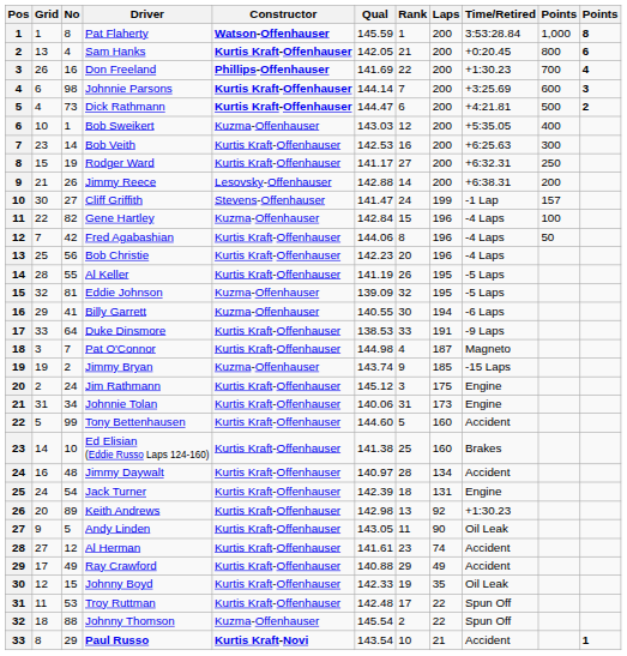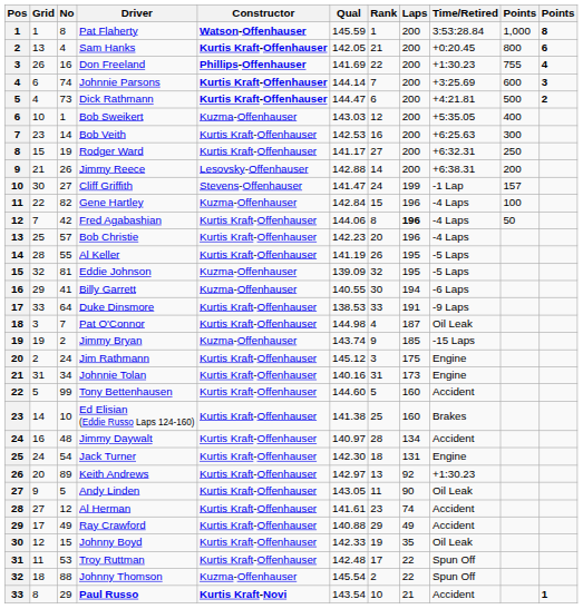 <table class="wikitable">
 <tr>
 <th>Pos</th>
 <th>Grid</th>
 <th>No</th>
 <th>Driver</th>
 <th>Constructor</th>
 <th>Qual</th>
 <th>Rank</th>
 <th>Laps</th>
 <th>Time/Retired</th>
 <th>Points</th>
 <th> Points</th>
 </tr>
 <tr>
 <th>1</th>
 <td>1</td>
 <td>8</td>
 <td> <a href='#'>Pat Flaherty</a></td>
 <td><strong><a href='#'>Watson</a>-<a href='#'>Offenhauser</a></strong></td>
 <td>145.59</td>
 <td>1</td>
 <td>200</td>
 <td>3:53:28.84</td>
 <td>1,000</td>
 <td><strong>8</strong></td>
 </tr>
 <tr>
 <th>2</th>
 <td>13</td>
 <td>4</td>
 <td> <a href='#'>Sam Hanks</a></td>
 <td><strong><a href='#'>Kurtis Kraft</a>-<a href='#'>Offenhauser</a></strong></td>
 <td>142.05</td>
 <td>21</td>
 <td>200</td>
 <td>+0:20.45</td>
 <td>800</td>
 <td><strong>6</strong></td>
 </tr>
 <tr>
 <th>3</th>
 <td>26</td>
 <td>16</td>
 <td> <a href='#'>Don Freeland</a></td>
 <td><strong><a href='#'>Phillips</a>-<a href='#'>Offenhauser</a></strong></td>
 <td>141.69</td>
 <td>22</td>
 <td>200</td>
 <td>+1:30.23</td>
-<td>700</td>
+<td>755</td>
 <td><strong>4</strong></td>
 </tr>
 <tr>
 <th>4</th>
 <td>6</td>
-<td>98</td>
+<td>74</td>
 <td> <a href='#'>Johnnie Parsons</a> <strong></strong></td>
 <td><strong><a href='#'>Kurtis Kraft</a>-<a href='#'>Offenhauser</a></strong></td>
 <td>144.14</td>
 <td>7</td>
 <td>200</td>
 <td>+3:25.69</td>
 <td>600</td>
 <td><strong>3</strong></td>
 </tr>
 <tr>
 <th>5</th>
 <td>4</td>
 <td>73</td>
 <td> <a href='#'>Dick Rathmann</a></td>
 <td><strong><a href='#'>Kurtis Kraft</a>-<a href='#'>Offenhauser</a></strong></td>
 <td>144.47</td>
 <td>6</td>
 <td>200</td>
 <td>+4:21.81</td>
 <td>500</td>
 <td><strong>2</strong></td>
 </tr>
 <tr>
 <th>6</th>
 <td>10</td>
 <td>1</td>
 <td> <a href='#'>Bob Sweikert</a> <strong></strong></td>
 <td><a href='#'>Kuzma</a>-<a href='#'>Offenhauser</a></td>
 <td>143.03</td>
 <td>12</td>
 <td>200</td>
 <td>+5:35.05</td>
 <td>400</td>
 <td></td>
 </tr>
 <tr>
 <th>7</th>
 <td>23</td>
 <td>14</td>
 <td> <a href='#'>Bob Veith</a> <strong></strong></td>
 <td><a href='#'>Kurtis Kraft</a>-<a href='#'>Offenhauser</a></td>
 <td>142.53</td>
 <td>16</td>
 <td>200</td>
 <td>+6:25.63</td>
 <td>300</td>
 <td></td>
 </tr>
 <tr>
 <th>8</th>
 <td>15</td>
 <td>19</td>
 <td> <a href='#'>Rodger Ward</a></td>
 <td><a href='#'>Kurtis Kraft</a>-<a href='#'>Offenhauser</a></td>
 <td>141.17</td>
 <td>27</td>
 <td>200</td>
 <td>+6:32.31</td>
 <td>250</td>
 <td></td>
 </tr>
 <tr>
 <th>9</th>
 <td>21</td>
 <td>26</td>
 <td> <a href='#'>Jimmy Reece</a></td>
 <td><a href='#'>Lesovsky</a>-<a href='#'>Offenhauser</a></td>
 <td>142.88</td>
 <td>14</td>
 <td>200</td>
 <td>+6:38.31</td>
 <td>200</td>
 <td></td>
 </tr>
 <tr>
 <th>10</th>
 <td>30</td>
 <td>27</td>
 <td> <a href='#'>Cliff Griffith</a></td>
 <td><a href='#'>Stevens</a>-<a href='#'>Offenhauser</a></td>
 <td>141.47</td>
 <td>24</td>
 <td>199</td>
 <td>-1 Lap</td>
 <td>157</td>
 <td></td>
 </tr>
 <tr>
 <th>11</th>
 <td>22</td>
 <td>82</td>
 <td> <a href='#'>Gene Hartley</a></td>
 <td><a href='#'>Kuzma</a>-<a href='#'>Offenhauser</a></td>
 <td>142.84</td>
 <td>15</td>
 <td>196</td>
 <td>-4 Laps</td>
 <td>100</td>
 <td></td>
 </tr>
 <tr>
 <th>12</th>
 <td>7</td>
 <td>42</td>
 <td> <a href='#'>Fred Agabashian</a></td>
 <td><a href='#'>Kurtis Kraft</a>-<a href='#'>Offenhauser</a></td>
 <td>144.06</td>
 <td>8</td>
-<td>196</td>
+<td><strong>196</strong></td>
 <td>-4 Laps</td>
 <td>50</td>
 <td></td>
 </tr>
 <tr>
 <th>13</th>
 <td>25</td>
-<td>56</td>
+<td>57</td>
 <td> <a href='#'>Bob Christie</a> <strong></strong></td>
 <td><a href='#'>Kurtis Kraft</a>-<a href='#'>Offenhauser</a></td>
 <td>142.23</td>
 <td>20</td>
 <td>196</td>
 <td>-4 Laps</td>
 <td></td>
 <td></td>
 </tr>
 <tr>
 <th>14</th>
 <td>28</td>
 <td>55</td>
 <td> <a href='#'>Al Keller</a></td>
 <td><a href='#'>Kurtis Kraft</a>-<a href='#'>Offenhauser</a></td>
 <td>141.19</td>
 <td>26</td>
 <td>195</td>
 <td>-5 Laps</td>
 <td></td>
 <td></td>
 </tr>
 <tr>
 <th>15</th>
 <td>32</td>
 <td>81</td>
 <td> <a href='#'>Eddie Johnson</a></td>
 <td><a href='#'>Kuzma</a>-<a href='#'>Offenhauser</a></td>
 <td>139.09</td>
 <td>32</td>
 <td>195</td>
 <td>-5 Laps</td>
 <td></td>
 <td></td>
 </tr>
 <tr>
 <th>16</th>
 <td>29</td>
 <td>41</td>
 <td> <a href='#'>Billy Garrett</a> <strong></strong></td>
 <td><a href='#'>Kuzma</a>-<a href='#'>Offenhauser</a></td>
 <td>140.55</td>
 <td>30</td>
 <td>194</td>
 <td>-6 Laps</td>
 <td></td>
 <td></td>
 </tr>
 <tr>
 <th>17</th>
 <td>33</td>
 <td>64</td>
 <td> <a href='#'>Duke Dinsmore</a></td>
 <td><a href='#'>Kurtis Kraft</a>-<a href='#'>Offenhauser</a></td>
 <td>138.53</td>
 <td>33</td>
 <td>191</td>
 <td>-9 Laps</td>
 <td></td>
 <td></td>
 </tr>
 <tr>
 <th>18</th>
 <td>3</td>
 <td>7</td>
 <td> <a href='#'>Pat O'Connor</a></td>
 <td><a href='#'>Kurtis Kraft</a>-<a href='#'>Offenhauser</a></td>
 <td>144.98</td>
 <td>4</td>
 <td>187</td>
-<td>Magneto</td>
+<td>Oil Leak</td>
 <td></td>
 <td></td>
 </tr>
 <tr>
 <th>19</th>
 <td>19</td>
 <td>2</td>
 <td> <a href='#'>Jimmy Bryan</a></td>
 <td><a href='#'>Kuzma</a>-<a href='#'>Offenhauser</a></td>
 <td>143.74</td>
 <td>9</td>
 <td>185</td>
 <td>-15 Laps</td>
 <td></td>
 <td></td>
 </tr>
 <tr>
 <th>20</th>
 <td>2</td>
 <td>24</td>
 <td> <a href='#'>Jim Rathmann</a></td>
 <td><a href='#'>Kurtis Kraft</a>-<a href='#'>Offenhauser</a></td>
 <td>145.12</td>
 <td>3</td>
 <td>175</td>
 <td>Engine</td>
 <td></td>
 <td></td>
 </tr>
 <tr>
 <th>21</th>
 <td>31</td>
 <td>34</td>
 <td> <a href='#'>Johnnie Tolan</a> <strong></strong></td>
 <td><a href='#'>Kurtis Kraft</a>-<a href='#'>Offenhauser</a></td>
-<td>140.06</td>
+<td>140.16</td>
 <td>31</td>
 <td>173</td>
 <td>Engine</td>
 <td></td>
 <td></td>
 </tr>
 <tr>
 <th>22</th>
 <td>5</td>
 <td>99</td>
 <td> <a href='#'>Tony Bettenhausen</a></td>
 <td><a href='#'>Kurtis Kraft</a>-<a href='#'>Offenhauser</a></td>
 <td>144.60</td>
 <td>5</td>
 <td>160</td>
 <td>Accident</td>
 <td></td>
 <td></td>
 </tr>
 <tr>
 <th>23</th>
 <td>14</td>
 <td>10</td>
 <td> <a href='#'>Ed Elisian</a><br><small>(<a href='#'>Eddie Russo</a> Laps 124-160)</small></td>
 <td><a href='#'>Kurtis Kraft</a>-<a href='#'>Offenhauser</a></td>
 <td>141.38</td>
 <td>25</td>
 <td>160</td>
 <td>Brakes</td>
 <td></td>
 <td></td>
 </tr>
 <tr>
 <th>24</th>
 <td>16</td>
 <td>48</td>
 <td> <a href='#'>Jimmy Daywalt</a></td>
 <td><a href='#'>Kurtis Kraft</a>-<a href='#'>Offenhauser</a></td>
 <td>140.97</td>
 <td>28</td>
 <td>134</td>
 <td>Accident</td>
 <td></td>
 <td></td>
 </tr>
 <tr>
 <th>25</th>
 <td>24</td>
 <td>54</td>
 <td> <a href='#'>Jack Turner</a> <strong></strong></td>
 <td><a href='#'>Kurtis Kraft</a>-<a href='#'>Offenhauser</a></td>
-<td>142.39</td>
+<td>142.30</td>
 <td>18</td>
 <td>131</td>
 <td>Engine</td>
 <td></td>
 <td></td>
 </tr>
 <tr>
 <th>26</th>
 <td>20</td>
 <td>89</td>
 <td> <a href='#'>Keith Andrews</a></td>
 <td><a href='#'>Kurtis Kraft</a>-<a href='#'>Offenhauser</a></td>
-<td>142.98</td>
+<td>142.97</td>
 <td>13</td>
 <td>92</td>
 <td>+1:30.23</td>
 <td></td>
 <td></td>
 </tr>
 <tr>
 <th>27</th>
 <td>9</td>
 <td>5</td>
 <td> <a href='#'>Andy Linden</a></td>
 <td><a href='#'>Kurtis Kraft</a>-<a href='#'>Offenhauser</a></td>
 <td>143.05</td>
 <td>11</td>
 <td>90</td>
 <td>Oil Leak</td>
 <td></td>
 <td></td>
 </tr>
 <tr>
 <th>28</th>
 <td>27</td>
 <td>12</td>
 <td> <a href='#'>Al Herman</a></td>
 <td><a href='#'>Kurtis Kraft</a>-<a href='#'>Offenhauser</a></td>
 <td>141.61</td>
 <td>23</td>
 <td>74</td>
 <td>Accident</td>
 <td></td>
 <td></td>
 </tr>
 <tr>
 <th>29</th>
 <td>17</td>
 <td>49</td>
 <td> <a href='#'>Ray Crawford</a></td>
 <td><a href='#'>Kurtis Kraft</a>-<a href='#'>Offenhauser</a></td>
 <td>140.88</td>
 <td>29</td>
 <td>49</td>
 <td>Accident</td>
 <td></td>
 <td></td>
 </tr>
 <tr>
 <th>30</th>
 <td>12</td>
 <td>15</td>
 <td> <a href='#'>Johnny Boyd</a></td>
 <td><a href='#'>Kurtis Kraft</a>-<a href='#'>Offenhauser</a></td>
 <td>142.33</td>
 <td>19</td>
 <td>35</td>
 <td>Oil Leak</td>
 <td></td>
 <td></td>
 </tr>
 <tr>
 <th>31</th>
 <td>11</td>
 <td>53</td>
 <td> <a href='#'>Troy Ruttman</a> <strong></strong></td>
 <td><a href='#'>Kurtis Kraft</a>-<a href='#'>Offenhauser</a></td>
 <td>142.48</td>
 <td>17</td>
 <td>22</td>
 <td>Spun Off</td>
 <td></td>
 <td></td>
 </tr>
 <tr>
 <th>32</th>
 <td>18</td>
 <td>88</td>
 <td> <a href='#'>Johnny Thomson</a></td>
 <td><a href='#'>Kuzma</a>-<a href='#'>Offenhauser</a></td>
 <td>145.54</td>
 <td>2</td>
 <td>22</td>
 <td>Spun Off</td>
 <td></td>
 <td></td>
 </tr>
 <tr>
 <th>33</th>
 <td>8</td>
 <td>29</td>
 <td> <strong><a href='#'>Paul Russo</a></strong></td>
 <td><strong><a href='#'>Kurtis Kraft</a>-<a href='#'>Novi</a></strong></td>
 <td>143.54</td>
 <td>10</td>
 <td>21</td>
 <td>Accident</td>
 <td></td>
 <td><strong>1</strong></td>
 </tr>
 </table>
